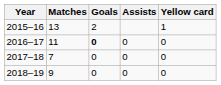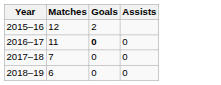 <table class="wikitable mw-collapsible">
 <tr>
 <th>Year</th>
 <th>Matches</th>
 <th>Goals</th>
 <th>Assists</th>
-<th>Yellow card</th>
 </tr>
 <tr>
 <td>2015–16</td>
-<td>13</td>
+<td>12</td>
 <td>2</td>
 <td></td>
-<td>1</td>
 </tr>
 <tr>
 <td>2016–17</td>
 <td>11</td>
 <td><strong>0</strong></td>
-<td>0</td>
 <td>0</td>
 </tr>
 <tr>
 <td>2017–18</td>
 <td>7</td>
 <td>0</td>
 <td>0</td>
-<td>0</td>
 </tr>
 <tr>
 <td>2018–19</td>
-<td>9</td>
-<td>0</td>
+<td>6</td>
 <td>0</td>
 <td>0</td>
 </tr>
 </table>
